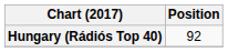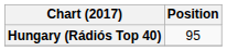 <table class="wikitable plainrowheaders sortable" style="text-align:center">
 <tr>
 <th scope="col">Chart (2017)</th>
 <th scope="col">Position</th>
 </tr>
 <tr>
 <th scope="row">Hungary (Rádiós Top 40)</th>
-<td>92</td>
+<td>95</td>
 </tr>
 <tr>
 </tr>
 </table>
